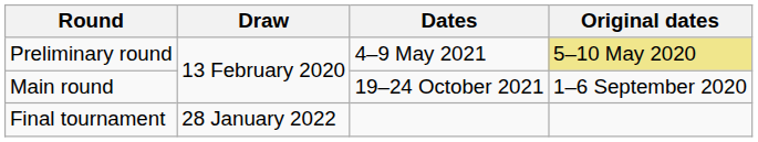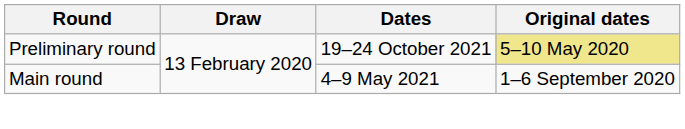 <table class="wikitable">
 <tr>
 <th>Round</th>
 <th>Draw</th>
 <th>Dates</th>
 <th>Original dates</th>
 </tr>
 <tr>
 <td>Preliminary round</td>
 <td rowspan=2>13 February 2020</td>
-<td>4–9 May 2021</td>
+<td>19–24 October 2021</td>
 <td style="background: khaki;">5–10 May 2020</td>
 </tr>
 <tr>
 <td>Main round</td>
-<td>19–24 October 2021</td>
+<td>4–9 May 2021</td>
 <td>1–6 September 2020</td>
 </tr>
-<tr>
-<td>Final tournament</td>
-<td>28 January 2022</td>
-<td></td>
-<td></td>
-</tr>
 </table>
